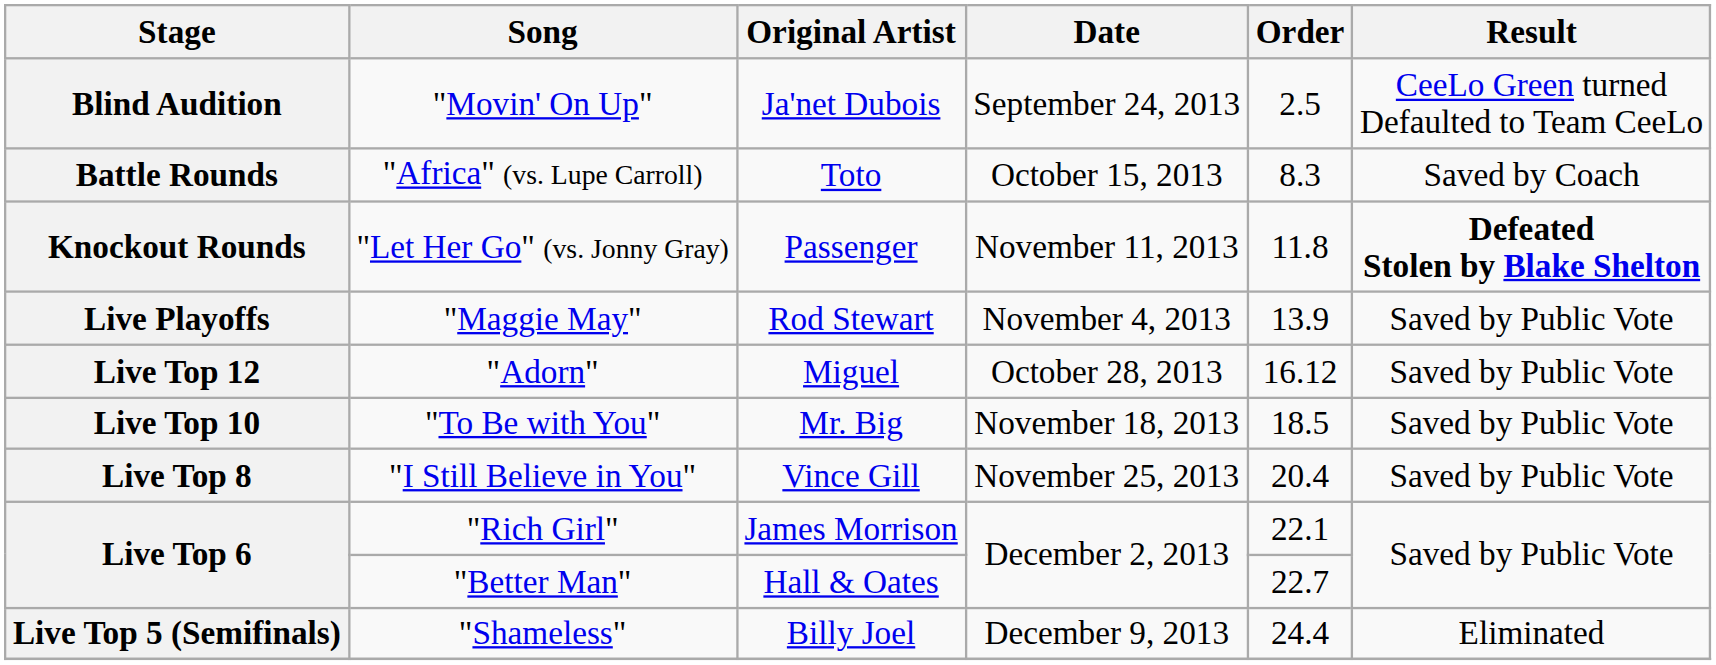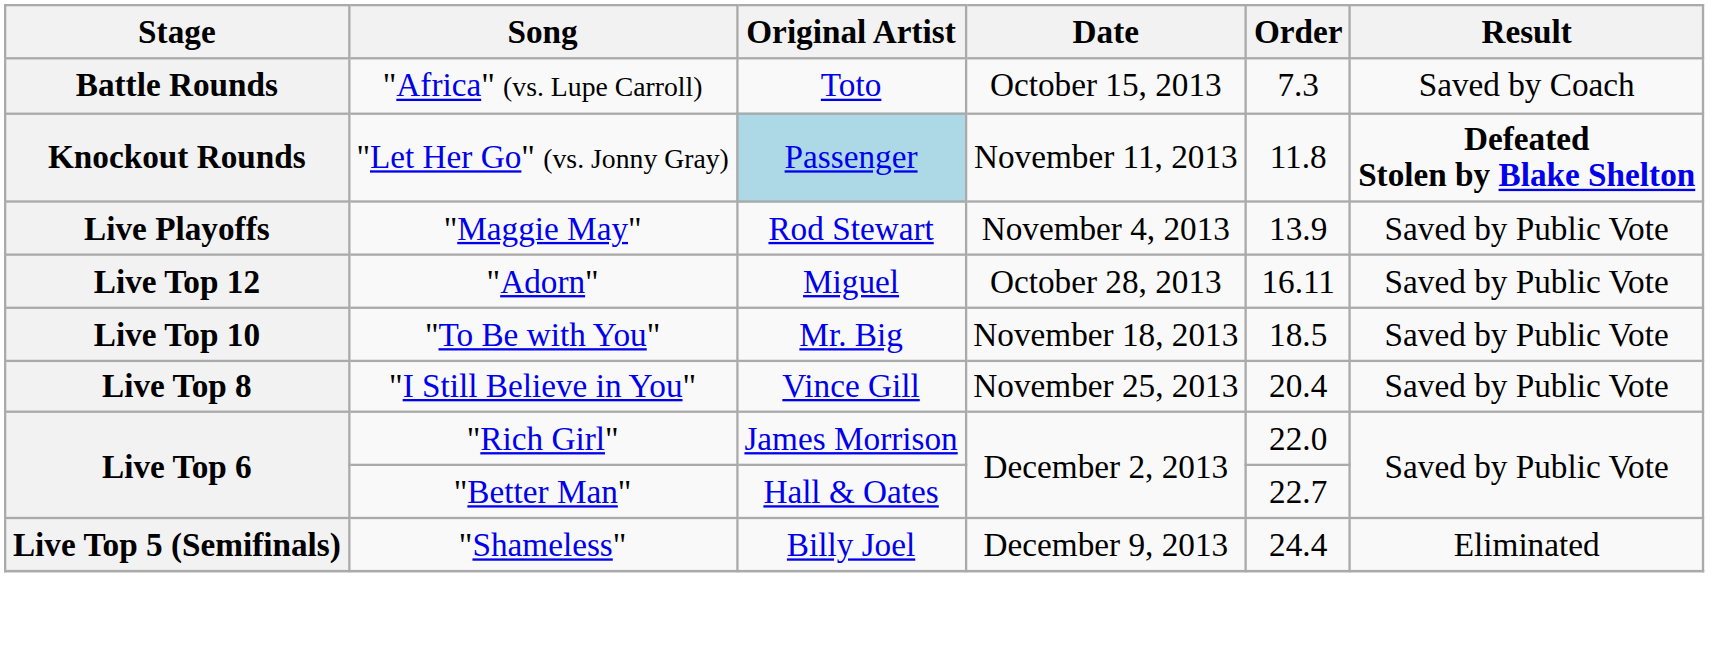 <table class="wikitable" style="text-align:center; font-size:90%; line-height:16px;">
 <tr>
 <th scope="col">Stage</th>
 <th scope="col">Song</th>
 <th scope="col">Original Artist</th>
 <th scope="col">Date</th>
 <th scope="col">Order</th>
 <th scope="col">Result</th>
 </tr>
 <tr>
-<th scope="row">Blind Audition</th>
-<td>"<a href='#'>Movin' On Up</a>"</td>
-<td><a href='#'>Ja'net Dubois</a></td>
-<td>September 24, 2013</td>
-<td>2.5</td>
-<td><a href='#'>CeeLo Green</a> turned<br>Defaulted to Team CeeLo</td>
-</tr>
-<tr>
 <th scope="row">Battle Rounds</th>
 <td>"<a href='#'>Africa</a>" <small>(vs. Lupe Carroll)</small></td>
 <td><a href='#'>Toto</a></td>
 <td>October 15, 2013</td>
-<td>8.3</td>
+<td>7.3</td>
 <td>Saved by Coach</td>
 </tr>
 <tr>
 <th scope="row">Knockout Rounds</th>
 <td>"<a href='#'>Let Her Go</a>" <small>(vs. Jonny Gray)</small></td>
-<td><a href='#'>Passenger</a></td>
+<td style="background: lightblue;"><a href='#'>Passenger</a></td>
 <td>November 11, 2013</td>
 <td>11.8</td>
 <td><strong>Defeated<br>Stolen by <a href='#'>Blake Shelton</a></strong></td>
 </tr>
 <tr>
 <th scope="row">Live Playoffs</th>
 <td>"<a href='#'>Maggie May</a>"</td>
 <td><a href='#'>Rod Stewart</a></td>
 <td>November 4, 2013</td>
 <td>13.9</td>
 <td>Saved by Public Vote</td>
 </tr>
 <tr>
 <th scope="row">Live Top 12</th>
 <td>"<a href='#'>Adorn</a>"</td>
 <td><a href='#'>Miguel</a></td>
 <td>October 28, 2013</td>
-<td>16.12</td>
+<td>16.11</td>
 <td>Saved by Public Vote</td>
 </tr>
 <tr>
 <th scope="row">Live Top 10</th>
 <td>"<a href='#'>To Be with You</a>"</td>
 <td><a href='#'>Mr. Big</a></td>
 <td>November 18, 2013</td>
 <td>18.5</td>
 <td>Saved by Public Vote</td>
 </tr>
 <tr>
 <th scope="row">Live Top 8</th>
 <td>"<a href='#'>I Still Believe in You</a>"</td>
 <td><a href='#'>Vince Gill</a></td>
 <td>November 25, 2013</td>
 <td>20.4</td>
 <td>Saved by Public Vote</td>
 </tr>
 <tr>
 <th scope="row" rowspan="2">Live Top 6</th>
 <td>"<a href='#'>Rich Girl</a>"</td>
 <td><a href='#'>James Morrison</a></td>
 <td rowspan="2">December 2, 2013</td>
-<td>22.1</td>
+<td>22.0</td>
 <td rowspan="2">Saved by Public Vote</td>
 </tr>
 <tr>
 <td>"<a href='#'>Better Man</a>"</td>
 <td><a href='#'>Hall & Oates</a></td>
 <td>22.7</td>
 </tr>
 <tr>
 <th scope="row">Live Top 5 (Semifinals)</th>
 <td>"<a href='#'>Shameless</a>"</td>
 <td><a href='#'>Billy Joel</a></td>
 <td>December 9, 2013</td>
 <td>24.4</td>
 <td>Eliminated</td>
 </tr>
 <tr>
 </tr>
 </table>
